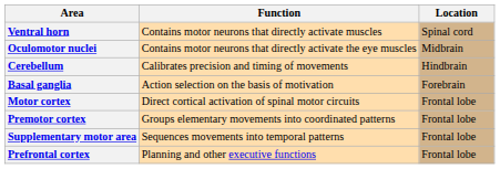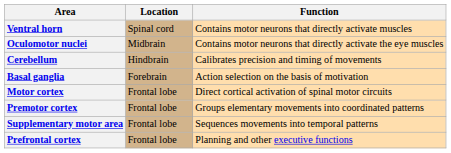 <table class="wikitable" style="margin: 1em auto 1em auto;">
 <tr>
 <th>Area</th>
+<th width="100">Location</th>
 <th>Function</th>
-<th width="100">Location</th>
 </tr>
 <tr>
 <th scope=row style="text-align:left"><a href='#'>Ventral horn</a></th>
+<td style="background: tan">Spinal cord</td>
 <td style="background:#ffdead">Contains motor neurons that directly activate muscles</td>
-<td style="background: tan">Spinal cord</td>
 </tr>
 <tr>
 <th scope=row style="text-align:left"><a href='#'>Oculomotor nuclei</a></th>
+<td style="background: tan">Midbrain</td>
 <td style="background:#ffdead">Contains motor neurons that directly activate the eye muscles</td>
-<td style="background: tan">Midbrain</td>
 </tr>
 <tr>
 <th scope=row style="text-align:left"><a href='#'>Cerebellum</a></th>
+<td style="background: tan">Hindbrain</td>
 <td style="background:#ffdead">Calibrates precision and timing of movements</td>
-<td style="background: tan">Hindbrain</td>
 </tr>
 <tr>
 <th scope=row style="text-align:left"><a href='#'>Basal ganglia</a></th>
+<td style="background: tan">Forebrain</td>
 <td style="background:#ffdead">Action selection on the basis of motivation</td>
-<td style="background: tan">Forebrain</td>
 </tr>
 <tr>
 <th scope=row style="text-align:left"><a href='#'>Motor cortex</a></th>
+<td style="background: tan">Frontal lobe</td>
 <td style="background:#ffdead">Direct cortical activation of spinal motor circuits</td>
-<td style="background: tan">Frontal lobe</td>
 </tr>
 <tr>
 <th scope=row style="text-align:left"><a href='#'>Premotor cortex</a></th>
+<td style="background: tan">Frontal lobe</td>
 <td style="background:#ffdead">Groups elementary movements into coordinated patterns</td>
-<td style="background: tan">Frontal lobe</td>
 </tr>
 <tr>
 <th scope=row style="text-align:left"><a href='#'>Supplementary motor area</a></th>
+<td style="background: tan">Frontal lobe</td>
 <td style="background:#ffdead">Sequences movements into temporal patterns</td>
-<td style="background: tan">Frontal lobe</td>
 </tr>
 <tr>
 <th scope=row style="text-align:left"><a href='#'>Prefrontal cortex</a></th>
+<td style="background: tan">Frontal lobe</td>
 <td style="background:#ffdead">Planning and other <a href='#'>executive functions</a></td>
-<td style="background: tan">Frontal lobe</td>
 </tr>
 </table>
